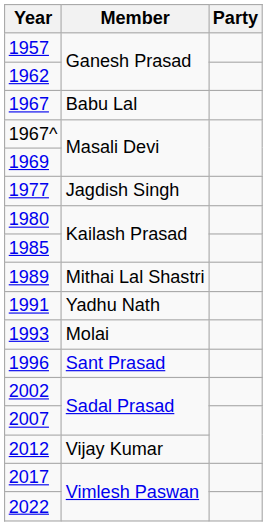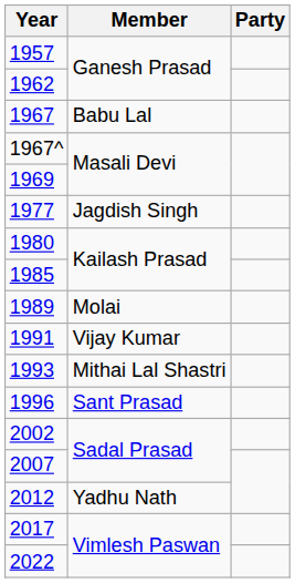 <table class="wikitable">
 <tr>
 <th>Year</th>
 <th>Member</th>
 <th colspan="2">Party</th>
 </tr>
 <tr>
 <td><a href='#'>1957</a></td>
 <td rowspan="2">Ganesh Prasad</td>
 <td></td>
 </tr>
 <tr>
 <td><a href='#'>1962</a></td>
 </tr>
 <tr>
 <td><a href='#'>1967</a></td>
 <td>Babu Lal</td>
 <td></td>
 </tr>
 <tr>
 <td>1967^</td>
 <td rowspan="2">Masali Devi</td>
 </tr>
 <tr>
 <td><a href='#'>1969</a></td>
 </tr>
 <tr>
 <td><a href='#'>1977</a></td>
 <td>Jagdish Singh</td>
 <td></td>
 </tr>
 <tr>
 <td><a href='#'>1980</a></td>
 <td rowspan="2">Kailash Prasad</td>
 <td></td>
 </tr>
 <tr>
 <td><a href='#'>1985</a></td>
 <td></td>
 </tr>
 <tr>
 <td><a href='#'>1989</a></td>
-<td>Mithai Lal Shastri</td>
+<td>Molai</td>
 <td></td>
 </tr>
 <tr>
 <td><a href='#'>1991</a></td>
-<td>Yadhu Nath</td>
+<td>Vijay Kumar</td>
 </tr>
 <tr>
 <td><a href='#'>1993</a></td>
-<td>Molai</td>
+<td>Mithai Lal Shastri</td>
 <td></td>
 </tr>
 <tr>
 <td><a href='#'>1996</a></td>
 <td><a href='#'>Sant Prasad</a></td>
 <td></td>
 </tr>
 <tr>
 <td><a href='#'>2002</a></td>
 <td rowspan="2"><a href='#'>Sadal Prasad</a></td>
 <td></td>
 </tr>
 <tr>
 <td><a href='#'>2007</a></td>
 </tr>
 <tr>
 <td><a href='#'>2012</a></td>
-<td>Vijay Kumar</td>
+<td>Yadhu Nath</td>
 </tr>
 <tr>
 <td><a href='#'>2017</a></td>
 <td rowspan="2"><a href='#'>Vimlesh Paswan</a></td>
 <td></td>
 </tr>
 <tr>
 <td><a href='#'>2022</a></td>
 </tr>
 </table>
